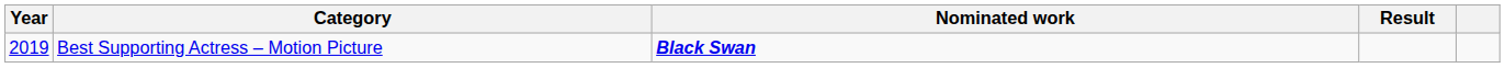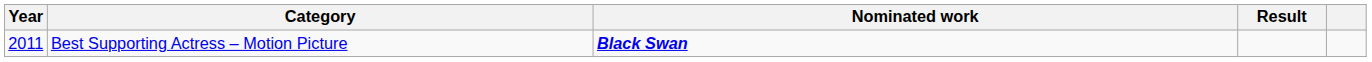 <table class="wikitable sortable">
 <tr>
 <th scope="col" style="width:1em;">Year</th>
 <th scope="col" style="width:33em;">Category</th>
 <th scope="col" style="width:39em;">Nominated work</th>
 <th scope="col" style="width:5em;">Result</th>
 <th scope="col" style="width:2em;" class="unsortable"></th>
 </tr>
 <tr>
-<td><a href='#'>2019</a></td>
+<td><a href='#'>2011</a></td>
 <td><a href='#'>Best Supporting Actress – Motion Picture</a></td>
 <td><strong><em><a href='#'>Black Swan</a></em></strong></td>
 <td></td>
 <td style="text-align:center;"></td>
 </tr>
 </table>
